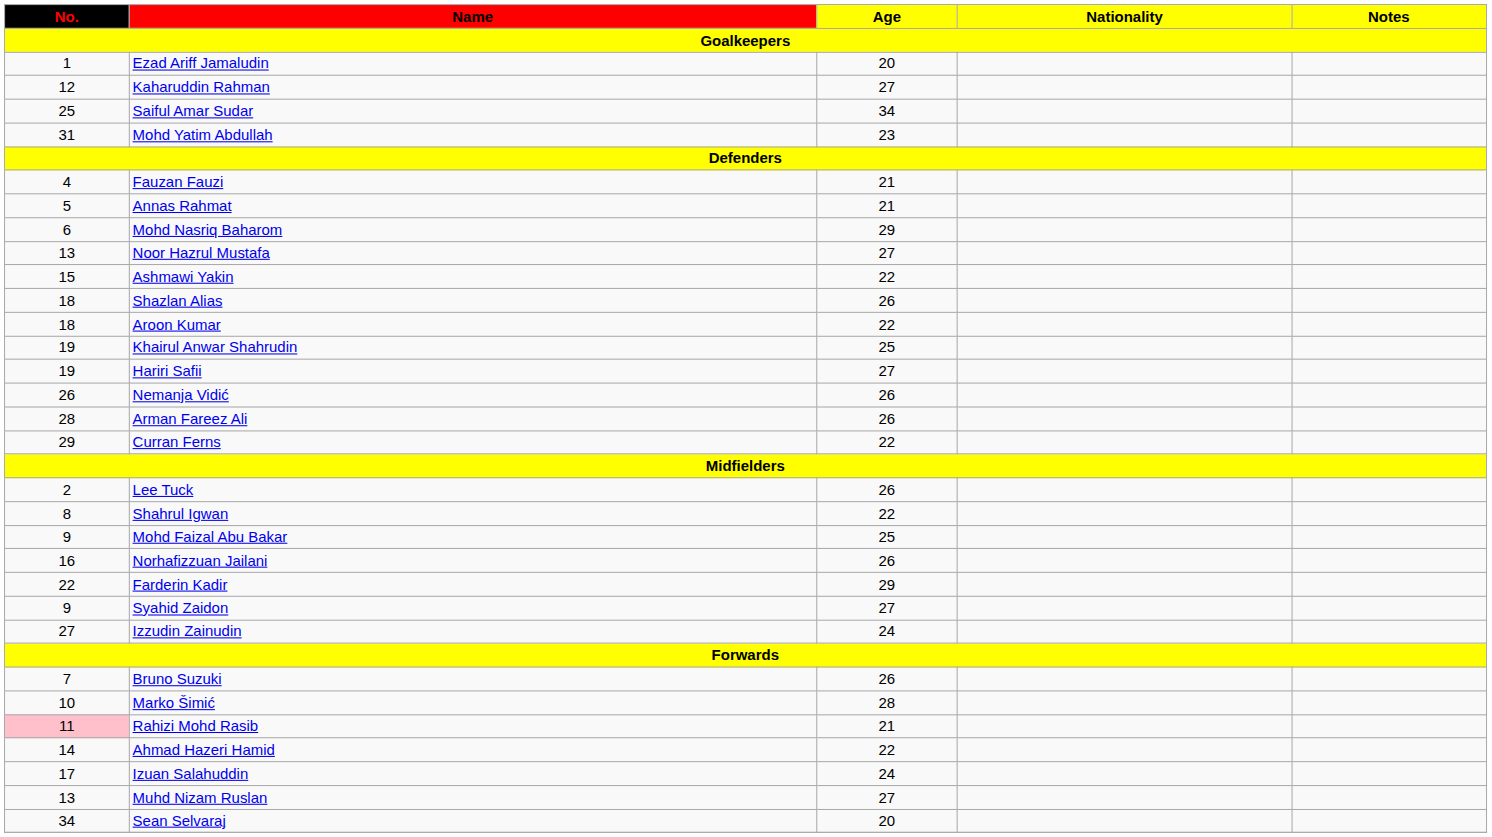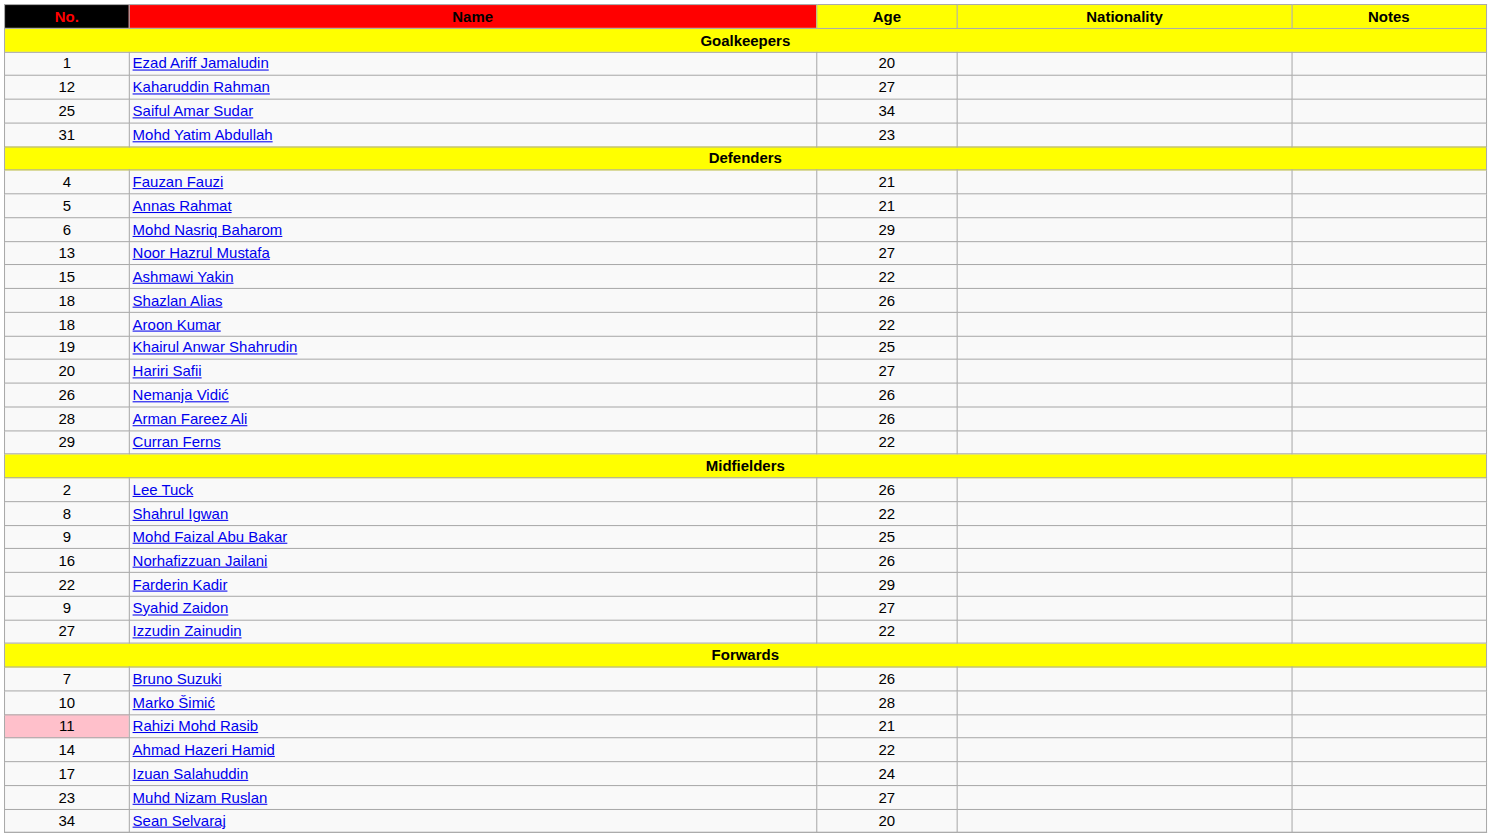 <table class="wikitable sortable" style="text-align:center; font-size:90%; width:90%;">
 <tr>
 <th style="background:black; color:red;">No.</th>
 <th style="background:red; color:black;">Name</th>
 <th style="background:yellow; color:black;">Age</th>
 <th style="background:yellow; color:black;">Nationality</th>
 <th style="background:yellow; color:black;">Notes</th>
 </tr>
 <tr>
 <th colspan="7" style="background:yellow; color:black; text-align:center;">Goalkeepers</th>
 </tr>
 <tr>
 <td>1</td>
 <td align="left"><a href='#'>Ezad Ariff Jamaludin</a></td>
 <td>20</td>
 <td></td>
 <td></td>
 </tr>
 <tr>
 <td>12</td>
 <td align="left"><a href='#'>Kaharuddin Rahman</a></td>
 <td>27</td>
 <td></td>
 <td></td>
 </tr>
 <tr>
 <td>25</td>
 <td align="left"><a href='#'>Saiful Amar Sudar</a></td>
 <td>34</td>
 <td></td>
 <td></td>
 </tr>
 <tr>
 <td>31</td>
 <td align="left"><a href='#'>Mohd Yatim Abdullah</a></td>
 <td>23</td>
 <td></td>
 <td></td>
 </tr>
 <tr>
 <th colspan="7" style="background:yellow; color:black; text-align:center;">Defenders</th>
 </tr>
 <tr>
 <td>4</td>
 <td align="left"><a href='#'>Fauzan Fauzi</a></td>
 <td>21</td>
 <td></td>
 <td></td>
 </tr>
 <tr>
 <td>5</td>
 <td align="left"><a href='#'>Annas Rahmat</a></td>
 <td>21</td>
 <td></td>
 <td></td>
 </tr>
 <tr>
 <td>6</td>
 <td align="left"><a href='#'>Mohd Nasriq Baharom</a></td>
 <td>29</td>
 <td></td>
 <td></td>
 </tr>
 <tr>
 <td>13</td>
 <td align="left"><a href='#'>Noor Hazrul Mustafa</a></td>
 <td>27</td>
 <td></td>
 <td></td>
 </tr>
 <tr>
 <td>15</td>
 <td align="left"><a href='#'>Ashmawi Yakin</a></td>
 <td>22</td>
 <td></td>
 <td></td>
 </tr>
 <tr>
 <td>18</td>
 <td align="left"><a href='#'>Shazlan Alias</a></td>
 <td>26</td>
 <td></td>
 <td></td>
 </tr>
 <tr>
 <td>18</td>
 <td align="left"><a href='#'>Aroon Kumar</a></td>
 <td>22</td>
 <td></td>
 <td></td>
 </tr>
 <tr>
 <td>19</td>
 <td align="left"><a href='#'>Khairul Anwar Shahrudin</a></td>
 <td>25</td>
 <td></td>
 <td></td>
 </tr>
 <tr>
-<td>19</td>
+<td>20</td>
 <td align="left"><a href='#'>Hariri Safii</a></td>
 <td>27</td>
 <td></td>
 <td></td>
 </tr>
 <tr>
 <td>26</td>
 <td align="left"><a href='#'>Nemanja Vidić</a></td>
 <td>26</td>
 <td></td>
 <td></td>
 </tr>
 <tr>
 <td>28</td>
 <td align="left"><a href='#'>Arman Fareez Ali</a></td>
 <td>26</td>
 <td></td>
 <td></td>
 </tr>
 <tr>
 <td>29</td>
 <td align="left"><a href='#'>Curran Ferns</a></td>
 <td>22</td>
 <td></td>
 <td></td>
 </tr>
 <tr>
 <th colspan="7" style="background:yellow; color:black; text-align:center;">Midfielders</th>
 </tr>
 <tr>
 <td>2</td>
 <td align="left"><a href='#'>Lee Tuck</a></td>
 <td>26</td>
 <td></td>
 <td></td>
 </tr>
 <tr>
 <td>8</td>
 <td align="left"><a href='#'>Shahrul Igwan</a></td>
 <td>22</td>
 <td></td>
 <td></td>
 </tr>
 <tr>
 <td>9</td>
 <td align="left"><a href='#'>Mohd Faizal Abu Bakar</a></td>
 <td>25</td>
 <td></td>
 <td></td>
 </tr>
 <tr>
 <td>16</td>
 <td align="left"><a href='#'>Norhafizzuan Jailani</a></td>
 <td>26</td>
 <td></td>
 <td></td>
 </tr>
 <tr>
 <td>22</td>
 <td align="left"><a href='#'>Farderin Kadir</a></td>
 <td>29</td>
 <td></td>
 <td></td>
 </tr>
 <tr>
 <td>9</td>
 <td align="left"><a href='#'>Syahid Zaidon</a></td>
 <td>27</td>
 <td></td>
 <td></td>
 </tr>
 <tr>
 <td>27</td>
 <td align="left"><a href='#'>Izzudin Zainudin</a></td>
-<td>24</td>
+<td>22</td>
 <td></td>
 <td></td>
 </tr>
 <tr>
 <th colspan="7" style="background:yellow; color:black; text-align:center;">Forwards</th>
 </tr>
 <tr>
 <td>7</td>
 <td align="left"><a href='#'>Bruno Suzuki</a></td>
 <td>26</td>
 <td></td>
 <td></td>
 </tr>
 <tr>
 <td>10</td>
 <td align="left"><a href='#'>Marko Šimić</a></td>
 <td>28</td>
 <td></td>
 <td></td>
 </tr>
 <tr>
 <td style="background: pink;">11</td>
 <td align="left"><a href='#'>Rahizi Mohd Rasib</a></td>
 <td>21</td>
 <td></td>
 <td></td>
 </tr>
 <tr>
 <td>14</td>
 <td align="left"><a href='#'>Ahmad Hazeri Hamid</a></td>
 <td>22</td>
 <td></td>
 <td></td>
 </tr>
 <tr>
 <td>17</td>
 <td align="left"><a href='#'>Izuan Salahuddin</a></td>
 <td>24</td>
 <td></td>
 <td></td>
 </tr>
 <tr>
-<td>13</td>
+<td>23</td>
 <td align="left"><a href='#'>Muhd Nizam Ruslan</a></td>
 <td>27</td>
 <td></td>
 <td></td>
 </tr>
 <tr>
 <td>34</td>
 <td align="left"><a href='#'>Sean Selvaraj</a></td>
 <td>20</td>
 <td></td>
 <td></td>
 </tr>
 <tr>
 </tr>
 </table>
